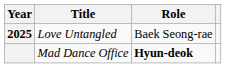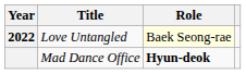 <table class="wikitable plainrowheaders sortable">
 <tr>
 <th scope="col">Year</th>
 <th scope="col">Title</th>
 <th scope="col">Role</th>
 <th scope="col" class="unsortable"><br></th>
 </tr>
 <tr>
-<th scope="row">2025</th>
+<th scope="row">2022</th>
 <td><em>Love Untangled</em></td>
-<td>Baek Seong-rae</td>
+<td style="background: lightyellow;">Baek Seong-rae</td>
 <td style="text-align:center"></td>
 </tr>
 <tr>
 <th></th>
 <td><em>Mad Dance Office</em></td>
 <td><strong>Hyun-deok</strong></td>
 <td style="text-align:center"></td>
 </tr>
 </table>
